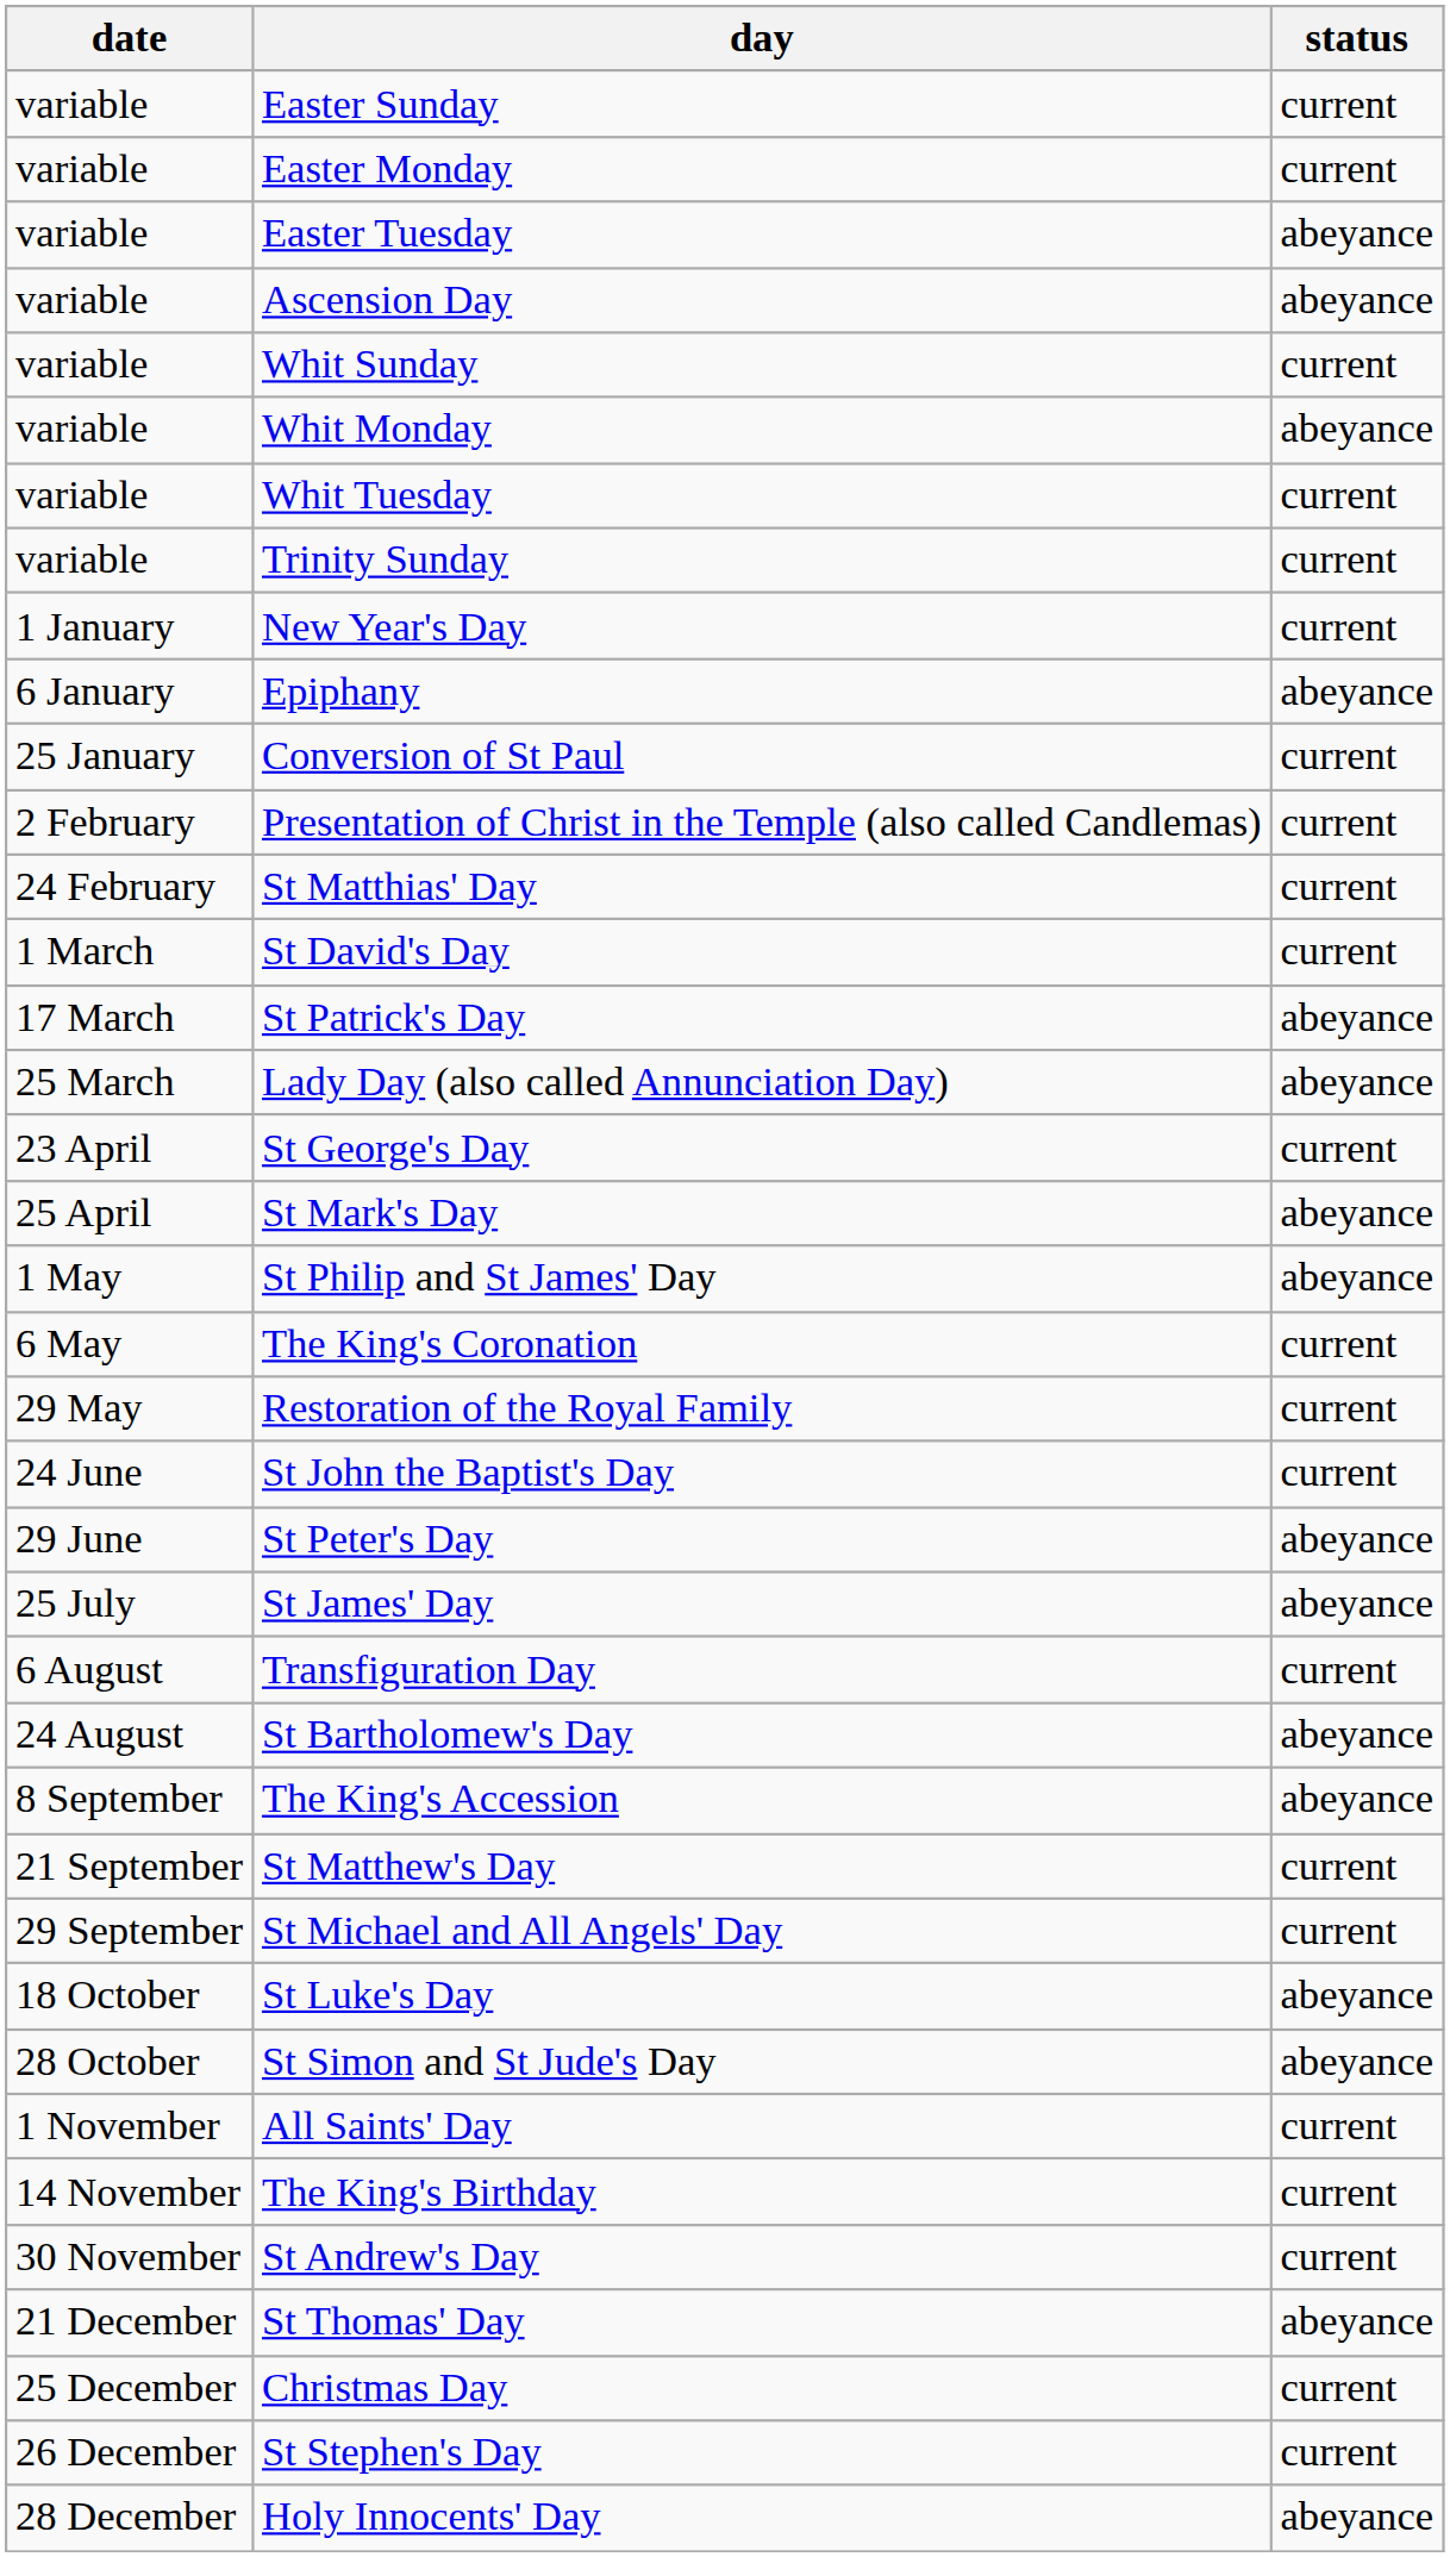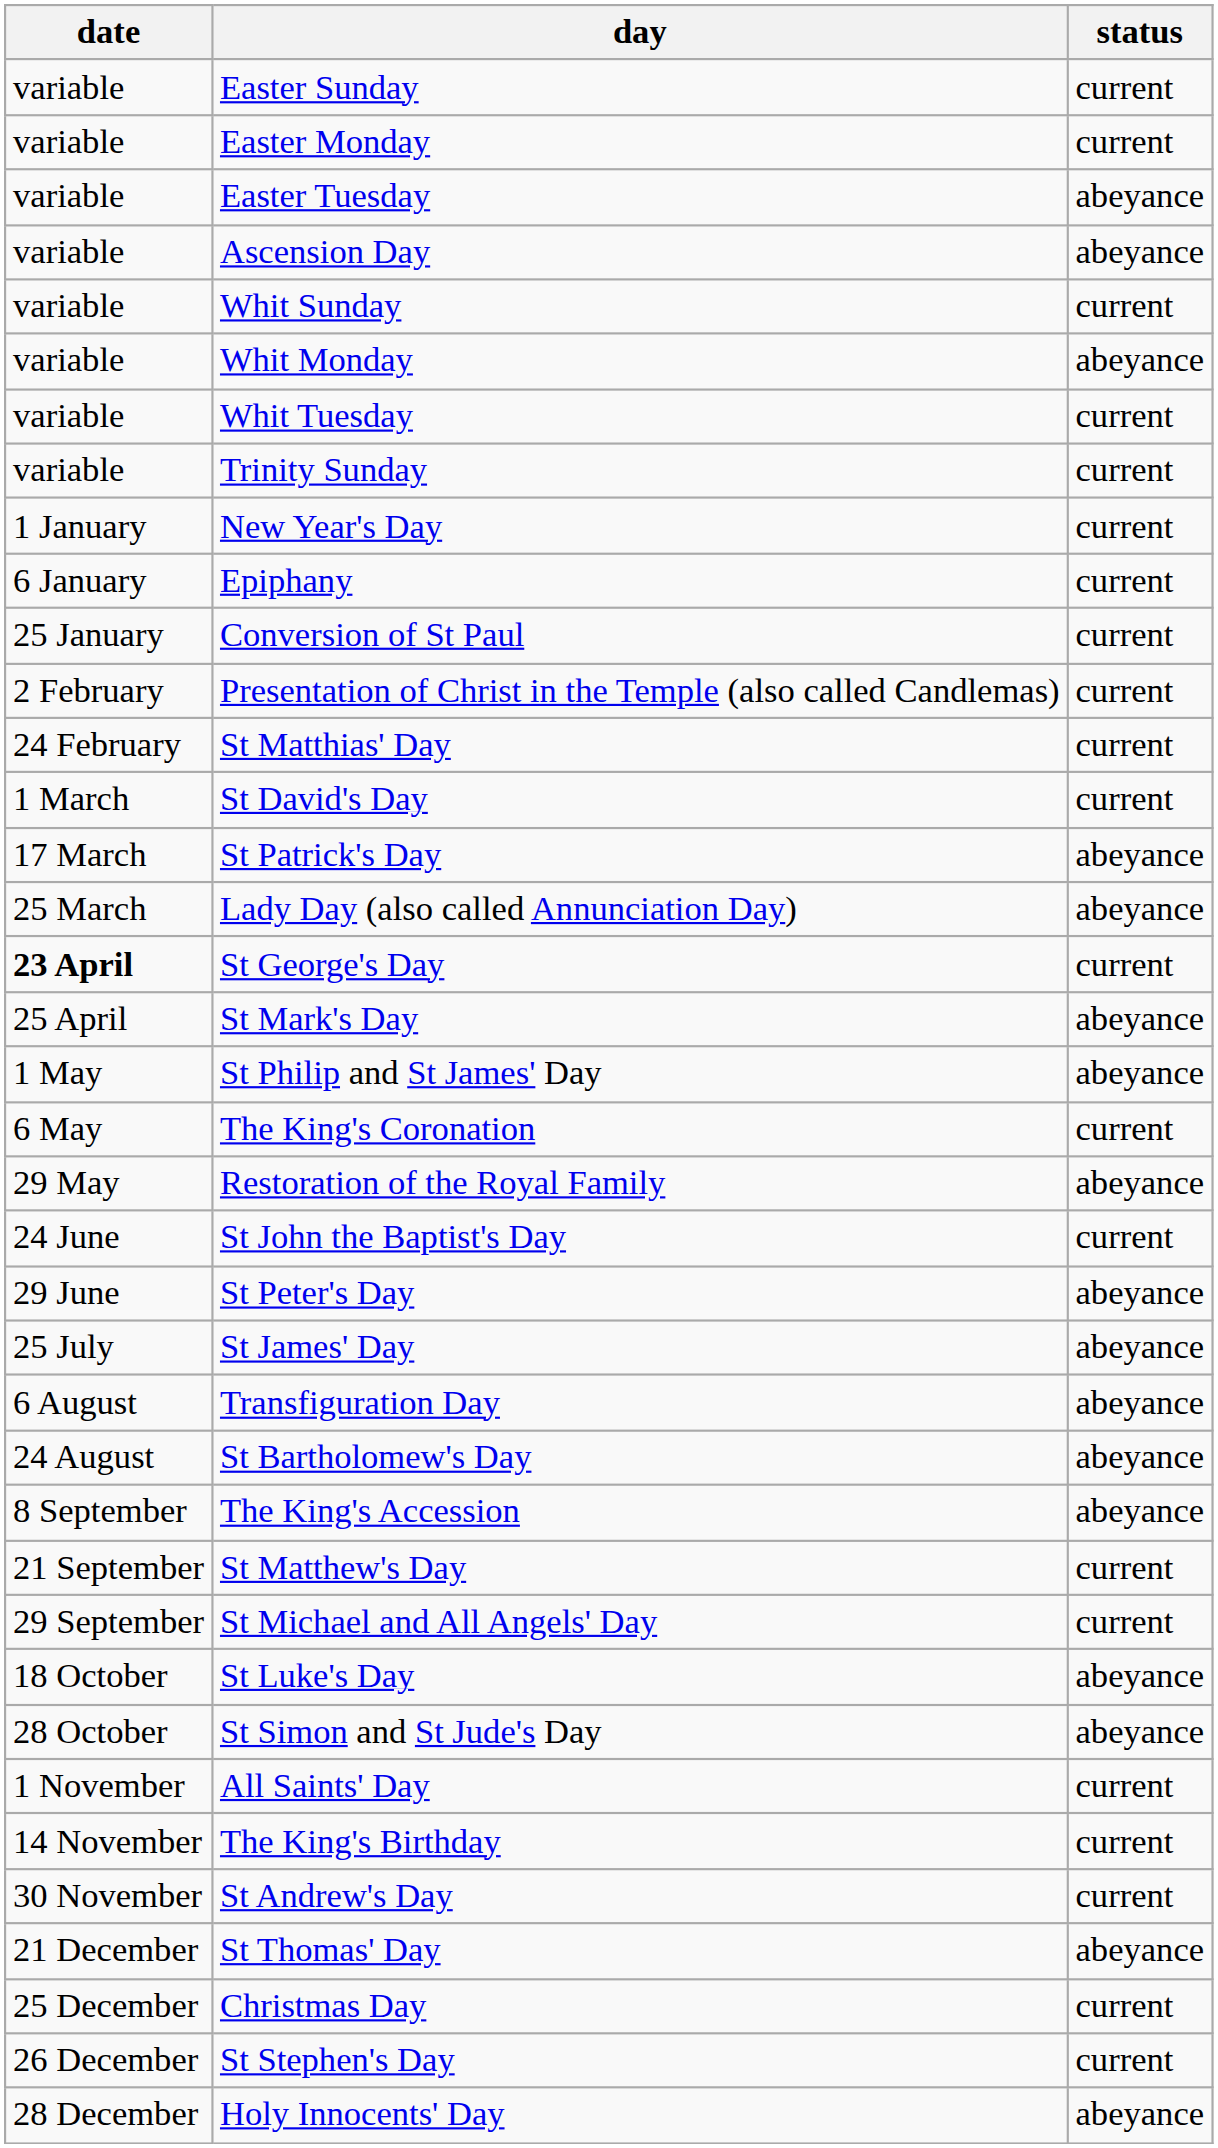 <table class="wikitable sortable">
 <tr>
 <th>date</th>
 <th>day</th>
 <th>status</th>
 </tr>
 <tr>
 <td>variable</td>
 <td><a href='#'>Easter Sunday</a></td>
 <td>current</td>
 </tr>
 <tr>
 <td>variable</td>
 <td><a href='#'>Easter Monday</a></td>
 <td>current</td>
 </tr>
 <tr>
 <td>variable</td>
 <td><a href='#'>Easter Tuesday</a></td>
 <td>abeyance</td>
 </tr>
 <tr>
 <td>variable</td>
 <td><a href='#'>Ascension Day</a></td>
 <td>abeyance</td>
 </tr>
 <tr>
 <td>variable</td>
 <td><a href='#'>Whit Sunday</a></td>
 <td>current</td>
 </tr>
 <tr>
 <td>variable</td>
 <td><a href='#'>Whit Monday</a></td>
 <td>abeyance</td>
 </tr>
 <tr>
 <td>variable</td>
 <td><a href='#'>Whit Tuesday</a></td>
 <td>current</td>
 </tr>
 <tr>
 <td>variable</td>
 <td><a href='#'>Trinity Sunday</a></td>
 <td>current</td>
 </tr>
 <tr>
 <td>1 January</td>
 <td><a href='#'>New Year's Day</a></td>
 <td>current</td>
 </tr>
 <tr>
 <td>6 January</td>
 <td><a href='#'>Epiphany</a></td>
-<td>abeyance</td>
+<td>current</td>
 </tr>
 <tr>
 <td>25 January</td>
 <td><a href='#'>Conversion of St Paul</a></td>
 <td>current</td>
 </tr>
 <tr>
 <td>2 February</td>
 <td><a href='#'>Presentation of Christ in the Temple</a> (also called Candlemas)</td>
 <td>current</td>
 </tr>
 <tr>
 <td>24 February</td>
 <td><a href='#'>St Matthias' Day</a></td>
 <td>current</td>
 </tr>
 <tr>
 <td>1 March</td>
 <td><a href='#'>St David's Day</a></td>
 <td>current</td>
 </tr>
 <tr>
 <td>17 March</td>
 <td><a href='#'>St Patrick's Day</a></td>
 <td>abeyance</td>
 </tr>
 <tr>
 <td>25 March</td>
 <td><a href='#'>Lady Day</a> (also called <a href='#'>Annunciation Day</a>)</td>
 <td>abeyance</td>
 </tr>
 <tr>
-<td>23 April</td>
+<td><strong>23 April</strong></td>
 <td><a href='#'>St George's Day</a></td>
 <td>current</td>
 </tr>
 <tr>
 <td>25 April</td>
 <td><a href='#'>St Mark's Day</a></td>
 <td>abeyance</td>
 </tr>
 <tr>
 <td>1 May</td>
 <td><a href='#'>St Philip</a> and <a href='#'>St James'</a> Day</td>
 <td>abeyance</td>
 </tr>
 <tr>
 <td>6 May</td>
 <td><a href='#'>The King's Coronation</a></td>
 <td>current</td>
 </tr>
 <tr>
 <td>29 May</td>
 <td><a href='#'>Restoration of the Royal Family</a></td>
-<td>current</td>
+<td>abeyance</td>
 </tr>
 <tr>
 <td>24 June</td>
 <td><a href='#'>St John the Baptist's Day</a></td>
 <td>current</td>
 </tr>
 <tr>
 <td>29 June</td>
 <td><a href='#'>St Peter's Day</a></td>
 <td>abeyance</td>
 </tr>
 <tr>
 <td>25 July</td>
 <td><a href='#'>St James' Day</a></td>
 <td>abeyance</td>
 </tr>
 <tr>
 <td>6 August</td>
 <td><a href='#'>Transfiguration Day</a></td>
-<td>current</td>
+<td>abeyance</td>
 </tr>
 <tr>
 <td>24 August</td>
 <td><a href='#'>St Bartholomew's Day</a></td>
 <td>abeyance</td>
 </tr>
 <tr>
 <td>8 September</td>
 <td><a href='#'>The King's Accession</a></td>
 <td>abeyance</td>
 </tr>
 <tr>
 <td>21 September</td>
 <td><a href='#'>St Matthew's Day</a></td>
 <td>current</td>
 </tr>
 <tr>
 <td>29 September</td>
 <td><a href='#'>St Michael and All Angels' Day</a></td>
 <td>current</td>
 </tr>
 <tr>
 <td>18 October</td>
 <td><a href='#'>St Luke's Day</a></td>
 <td>abeyance</td>
 </tr>
 <tr>
 <td>28 October</td>
 <td><a href='#'>St Simon</a> and <a href='#'>St Jude's</a> Day</td>
 <td>abeyance</td>
 </tr>
 <tr>
 <td>1 November</td>
 <td><a href='#'>All Saints' Day</a></td>
 <td>current</td>
 </tr>
 <tr>
 <td>14 November</td>
 <td><a href='#'>The King's Birthday</a></td>
 <td>current</td>
 </tr>
 <tr>
 <td>30 November</td>
 <td><a href='#'>St Andrew's Day</a></td>
 <td>current</td>
 </tr>
 <tr>
 <td>21 December</td>
 <td><a href='#'>St Thomas' Day</a></td>
 <td>abeyance</td>
 </tr>
 <tr>
 <td>25 December</td>
 <td><a href='#'>Christmas Day</a></td>
 <td>current</td>
 </tr>
 <tr>
 <td>26 December</td>
 <td><a href='#'>St Stephen's Day</a></td>
 <td>current</td>
 </tr>
 <tr>
 <td>28 December</td>
 <td><a href='#'>Holy Innocents' Day</a></td>
 <td>abeyance</td>
 </tr>
 </table>
